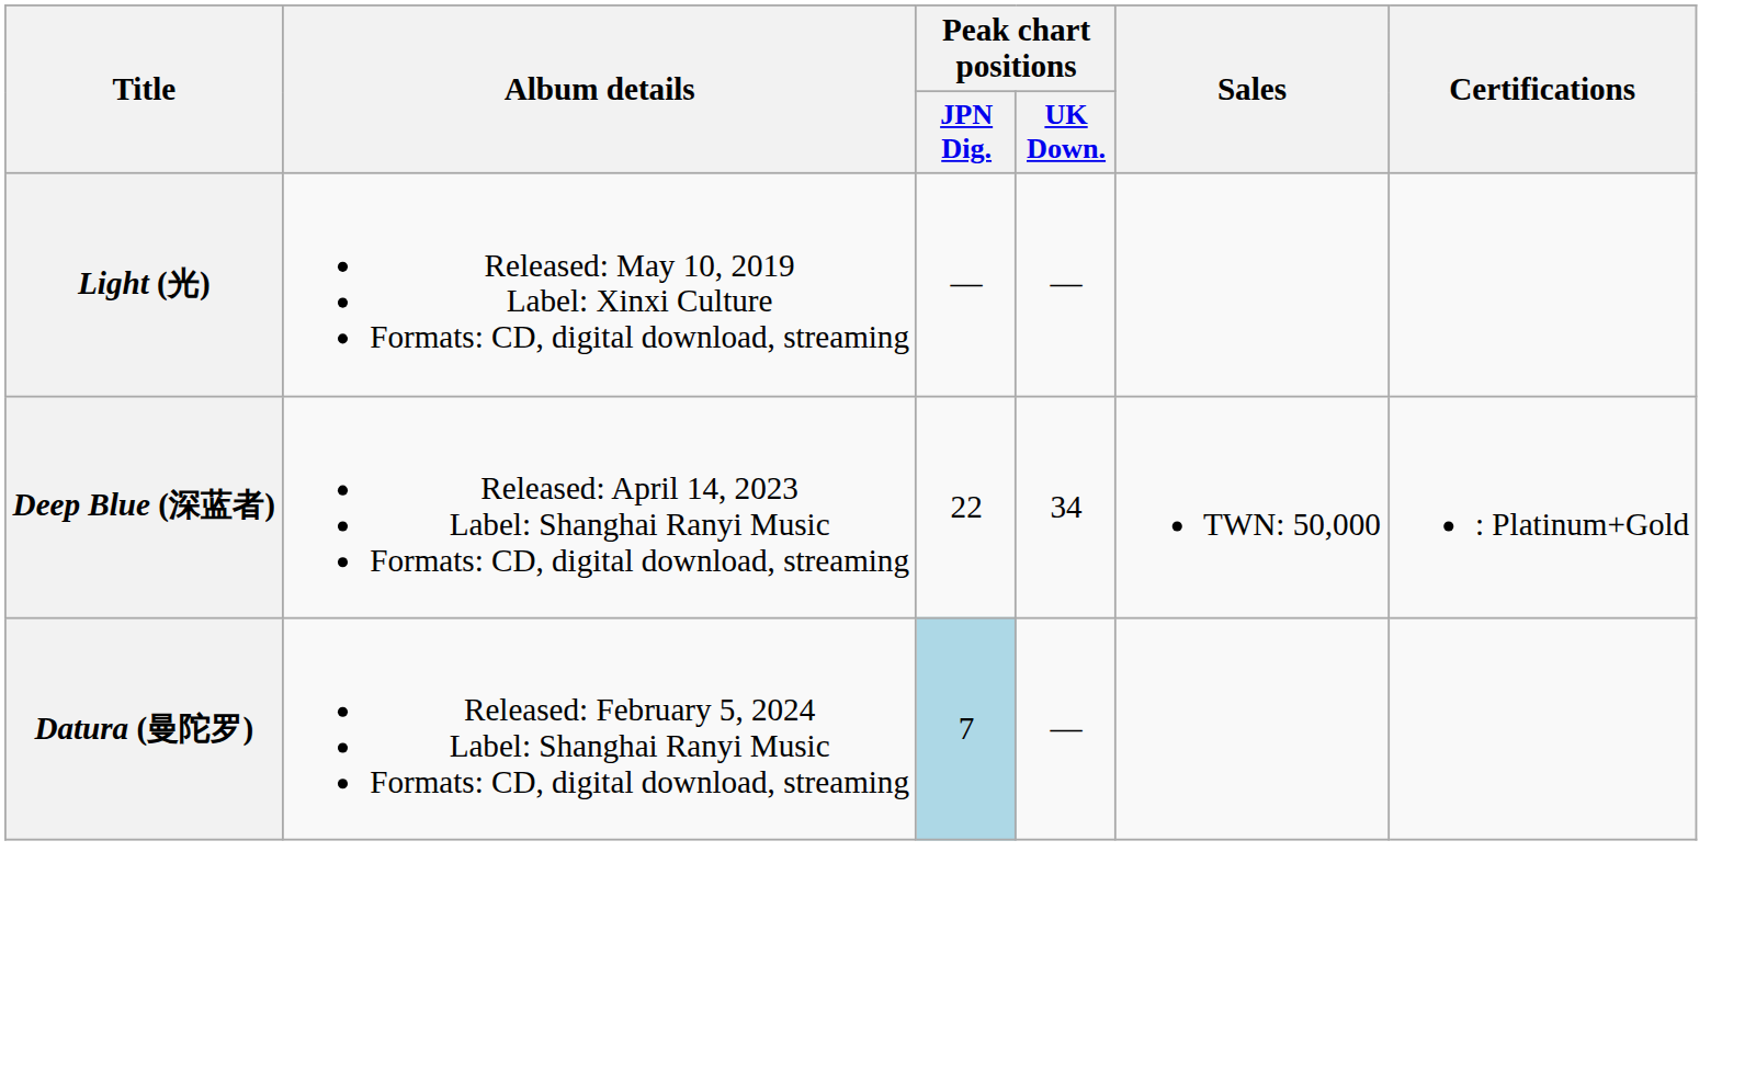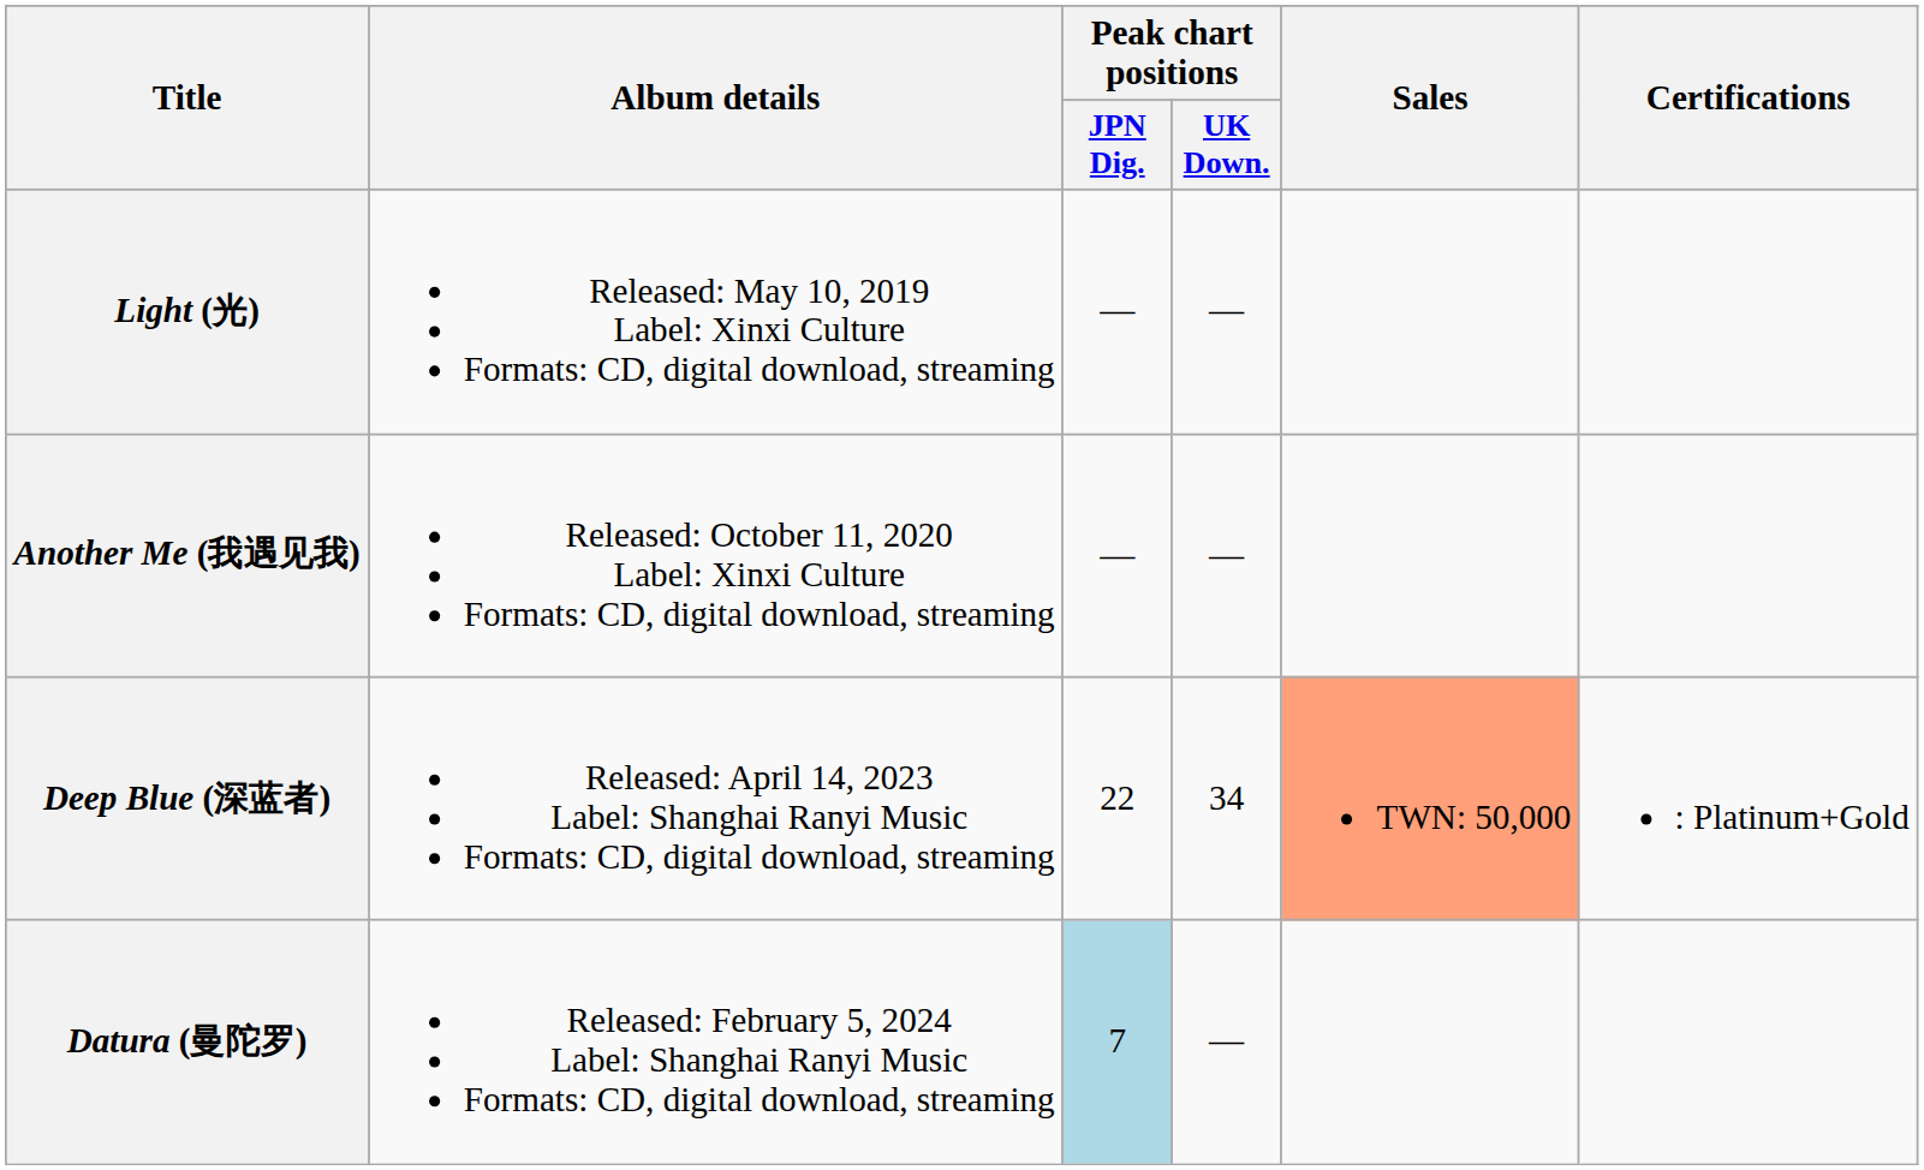 <table class="wikitable plainrowheaders" style="text-align:center;">
 <tr>
 <th rowspan="2">Title</th>
 <th rowspan="2">Album details</th>
 <th colspan="2">Peak chart positions</th>
 <th rowspan="2">Sales</th>
 <th rowspan="2">Certifications</th>
 </tr>
 <tr>
 <th scope="col" style="width:3em;font-size:90%;"><a href='#'>JPN Dig.</a><br></th>
 <th scope="col" style="width:3em;font-size:90%;"><a href='#'>UK Down.</a><br></th>
 </tr>
 <tr>
 <th scope="row"><em>Light</em> (光)</th>
 <td><br><ul><li>Released: May 10, 2019</li><li>Label: Xinxi Culture</li><li>Formats: CD, digital download, streaming</li></ul></td>
 <td>—</td>
 <td>—</td>
 <td></td>
 <td></td>
 </tr>
 <tr>
+<th scope="row"><em>Another Me</em> (我遇见我)</th>
+<td><br><ul><li>Released: October 11, 2020</li><li>Label: Xinxi Culture</li><li>Formats: CD, digital download, streaming</li></ul></td>
+<td>—</td>
+<td>—</td>
+<td></td>
+<td></td>
+</tr>
+<tr>
 <th scope="row"><em>Deep Blue</em> (深蓝者)</th>
 <td><br><ul><li>Released: April 14, 2023</li><li>Label: Shanghai Ranyi Music</li><li>Formats: CD, digital download, streaming</li></ul></td>
 <td>22</td>
 <td>34</td>
-<td><br><ul><li>TWN: 50,000</li></ul></td>
+<td style="background: lightsalmon;"><br><ul><li>TWN: 50,000</li></ul></td>
 <td><br><ul><li>: Platinum+Gold</li></ul></td>
 </tr>
 <tr>
 <th scope="row"><em>Datura</em> (曼陀罗)</th>
 <td><br><ul><li>Released: February 5, 2024</li><li>Label: Shanghai Ranyi Music</li><li>Formats: CD, digital download, streaming</li></ul></td>
 <td style="background: lightblue;">7</td>
 <td>—</td>
 <td></td>
 <td></td>
 </tr>
 </table>
